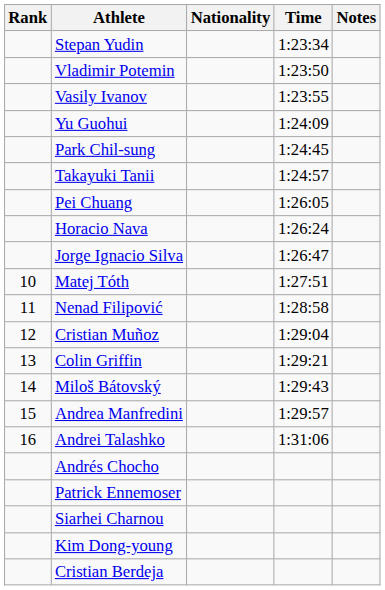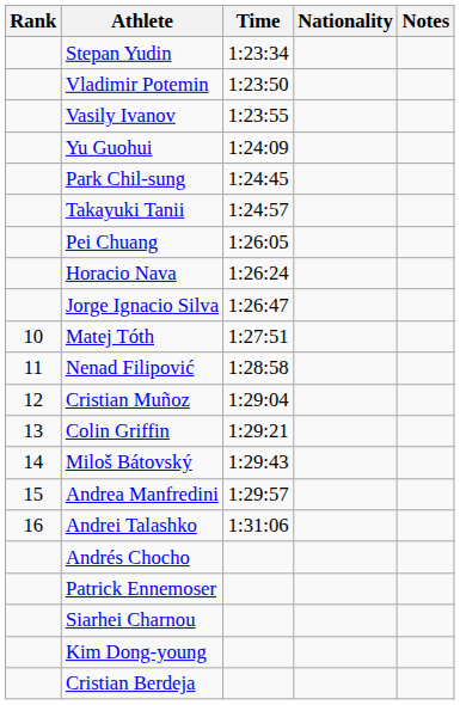 <table class="wikitable sortable" style="text-align:center">
 <tr>
 <th>Rank</th>
 <th>Athlete</th>
+<th>Time</th>
 <th>Nationality</th>
-<th>Time</th>
 <th>Notes</th>
 </tr>
 <tr>
 <td></td>
 <td align=left><a href='#'>Stepan Yudin</a></td>
+<td>1:23:34</td>
 <td align=left></td>
-<td>1:23:34</td>
 <td></td>
 </tr>
 <tr>
 <td></td>
 <td align=left><a href='#'>Vladimir Potemin</a></td>
+<td>1:23:50</td>
 <td align=left></td>
-<td>1:23:50</td>
 <td></td>
 </tr>
 <tr>
 <td></td>
 <td align=left><a href='#'>Vasily Ivanov</a></td>
+<td>1:23:55</td>
 <td align=left></td>
-<td>1:23:55</td>
 <td></td>
 </tr>
 <tr>
 <td></td>
 <td align=left><a href='#'>Yu Guohui</a></td>
+<td>1:24:09</td>
 <td align=left></td>
-<td>1:24:09</td>
 <td></td>
 </tr>
 <tr>
 <td></td>
 <td align=left><a href='#'>Park Chil-sung</a></td>
+<td>1:24:45</td>
 <td align=left></td>
-<td>1:24:45</td>
 <td></td>
 </tr>
 <tr>
 <td></td>
 <td align=left><a href='#'>Takayuki Tanii</a></td>
+<td>1:24:57</td>
 <td align=left></td>
-<td>1:24:57</td>
 <td></td>
 </tr>
 <tr>
 <td></td>
 <td align=left><a href='#'>Pei Chuang</a></td>
+<td>1:26:05</td>
 <td align=left></td>
-<td>1:26:05</td>
 <td></td>
 </tr>
 <tr>
 <td></td>
 <td align=left><a href='#'>Horacio Nava</a></td>
+<td>1:26:24</td>
 <td align=left></td>
-<td>1:26:24</td>
 <td></td>
 </tr>
 <tr>
 <td></td>
 <td align=left><a href='#'>Jorge Ignacio Silva</a></td>
+<td>1:26:47</td>
 <td align=left></td>
-<td>1:26:47</td>
 <td></td>
 </tr>
 <tr>
 <td>10</td>
 <td align=left><a href='#'>Matej Tóth</a></td>
+<td>1:27:51</td>
 <td align=left></td>
-<td>1:27:51</td>
 <td></td>
 </tr>
 <tr>
 <td>11</td>
 <td align=left><a href='#'>Nenad Filipović</a></td>
+<td>1:28:58</td>
 <td align=left></td>
-<td>1:28:58</td>
 <td></td>
 </tr>
 <tr>
 <td>12</td>
 <td align=left><a href='#'>Cristian Muñoz</a></td>
+<td>1:29:04</td>
 <td align=left></td>
-<td>1:29:04</td>
 <td></td>
 </tr>
 <tr>
 <td>13</td>
 <td align=left><a href='#'>Colin Griffin</a></td>
+<td>1:29:21</td>
 <td align=left></td>
-<td>1:29:21</td>
 <td></td>
 </tr>
 <tr>
 <td>14</td>
 <td align=left><a href='#'>Miloš Bátovský</a></td>
+<td>1:29:43</td>
 <td align=left></td>
-<td>1:29:43</td>
 <td></td>
 </tr>
 <tr>
 <td>15</td>
 <td align=left><a href='#'>Andrea Manfredini</a></td>
+<td>1:29:57</td>
 <td align=left></td>
-<td>1:29:57</td>
 <td></td>
 </tr>
 <tr>
 <td>16</td>
 <td align=left><a href='#'>Andrei Talashko</a></td>
+<td>1:31:06</td>
 <td align=left></td>
-<td>1:31:06</td>
 <td></td>
 </tr>
 <tr>
 <td></td>
 <td align=left><a href='#'>Andrés Chocho</a></td>
+<td></td>
 <td align=left></td>
-<td></td>
 <td></td>
 </tr>
 <tr>
 <td></td>
 <td align=left><a href='#'>Patrick Ennemoser</a></td>
+<td></td>
 <td align=left></td>
-<td></td>
 <td></td>
 </tr>
 <tr>
 <td></td>
 <td align=left><a href='#'>Siarhei Charnou</a></td>
+<td></td>
 <td align=left></td>
-<td></td>
 <td></td>
 </tr>
 <tr>
 <td></td>
 <td align=left><a href='#'>Kim Dong-young</a></td>
+<td></td>
 <td align=left></td>
-<td></td>
 <td></td>
 </tr>
 <tr>
 <td></td>
 <td align=left><a href='#'>Cristian Berdeja</a></td>
+<td></td>
 <td align=left></td>
-<td></td>
 <td></td>
 </tr>
 </table>
